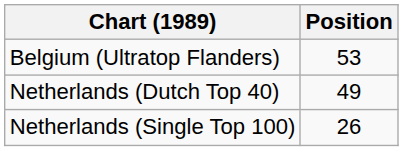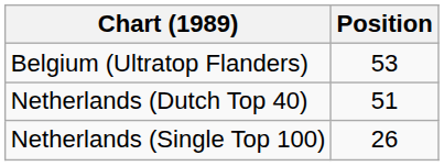 <table class="wikitable sortable">
 <tr>
 <th>Chart (1989)</th>
 <th>Position</th>
 </tr>
 <tr>
 <td>Belgium (Ultratop Flanders)</td>
 <td align="center">53</td>
 </tr>
 <tr>
 <td>Netherlands (Dutch Top 40)</td>
-<td align="center">49</td>
+<td align="center">51</td>
 </tr>
 <tr>
 <td>Netherlands (Single Top 100)</td>
 <td align="center">26</td>
 </tr>
 </table>
